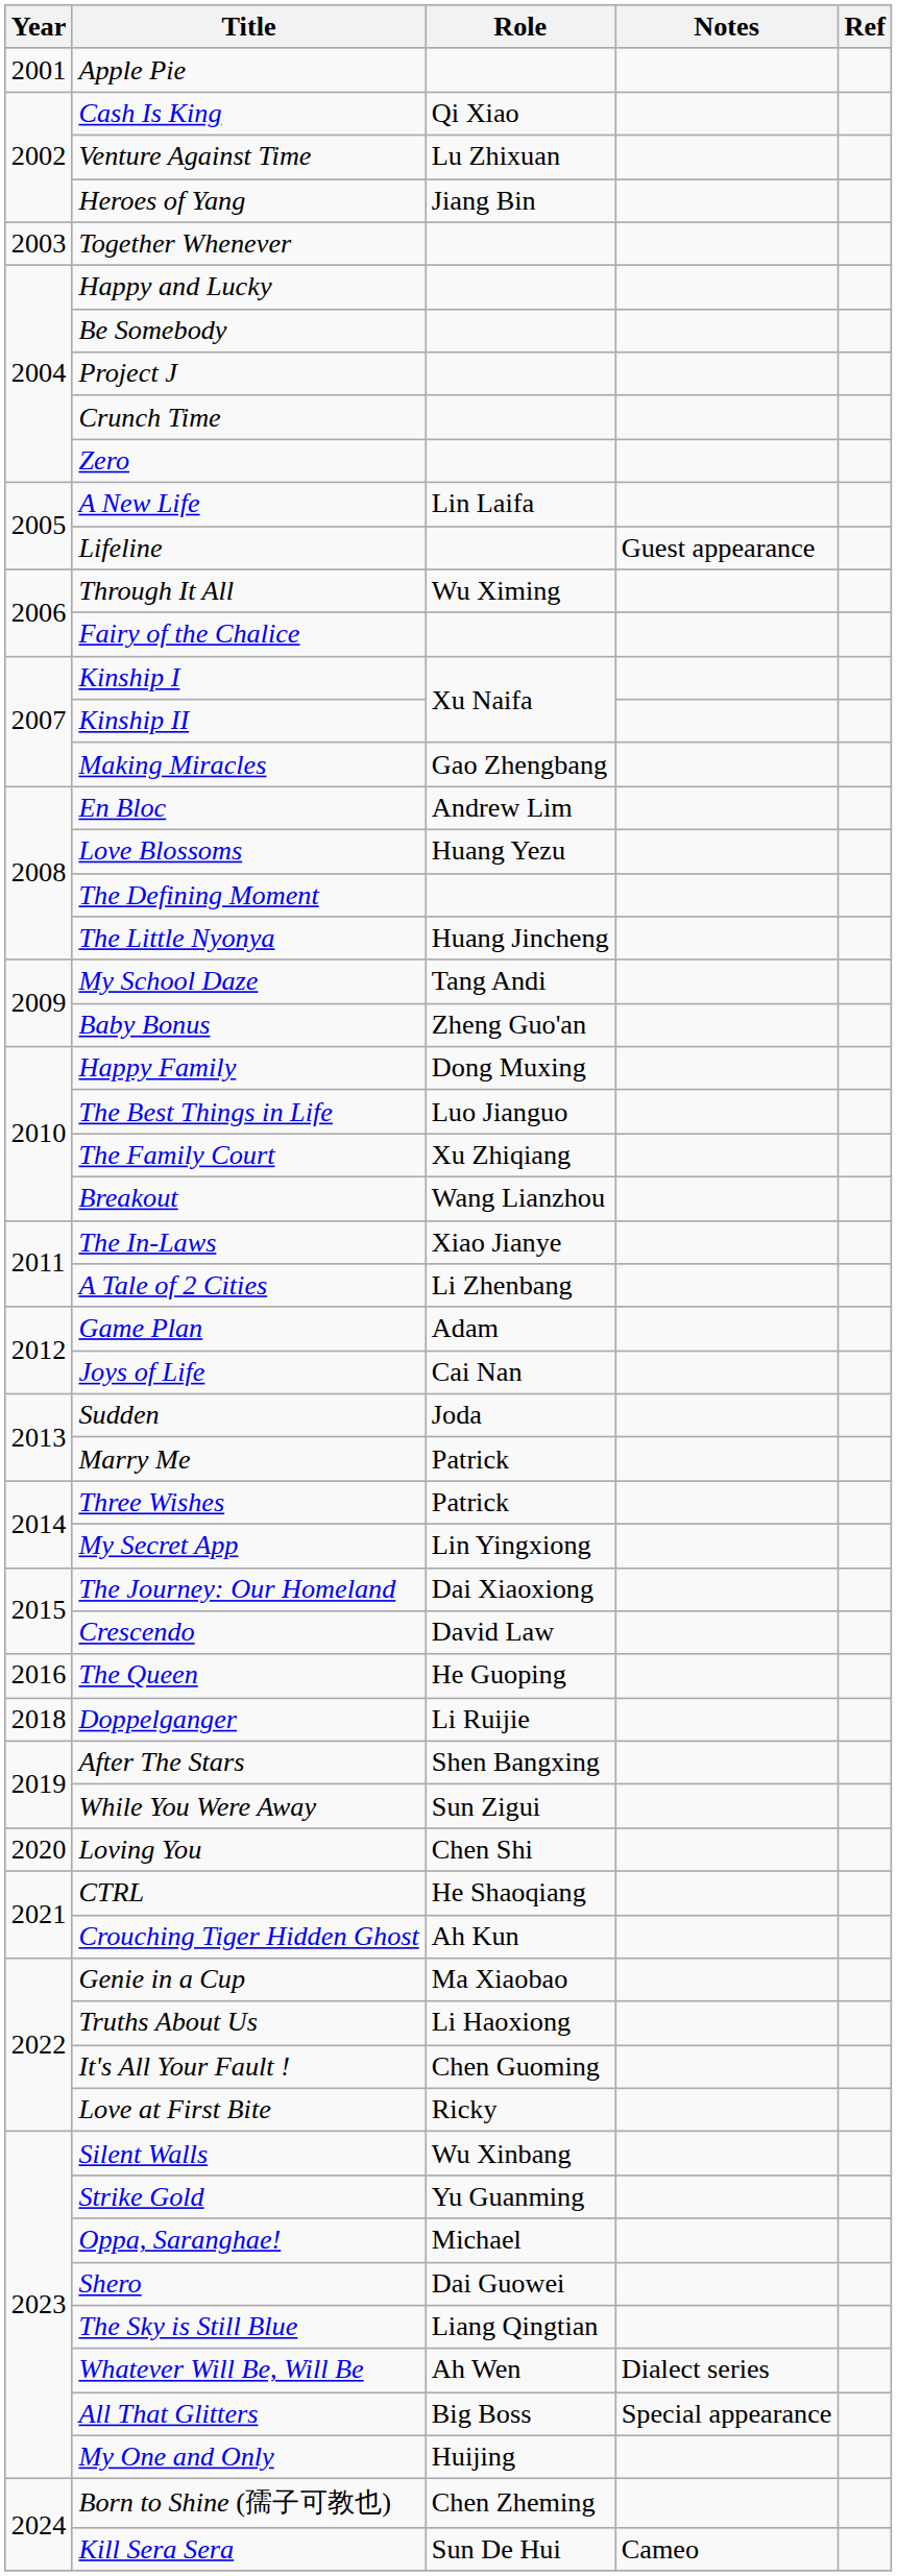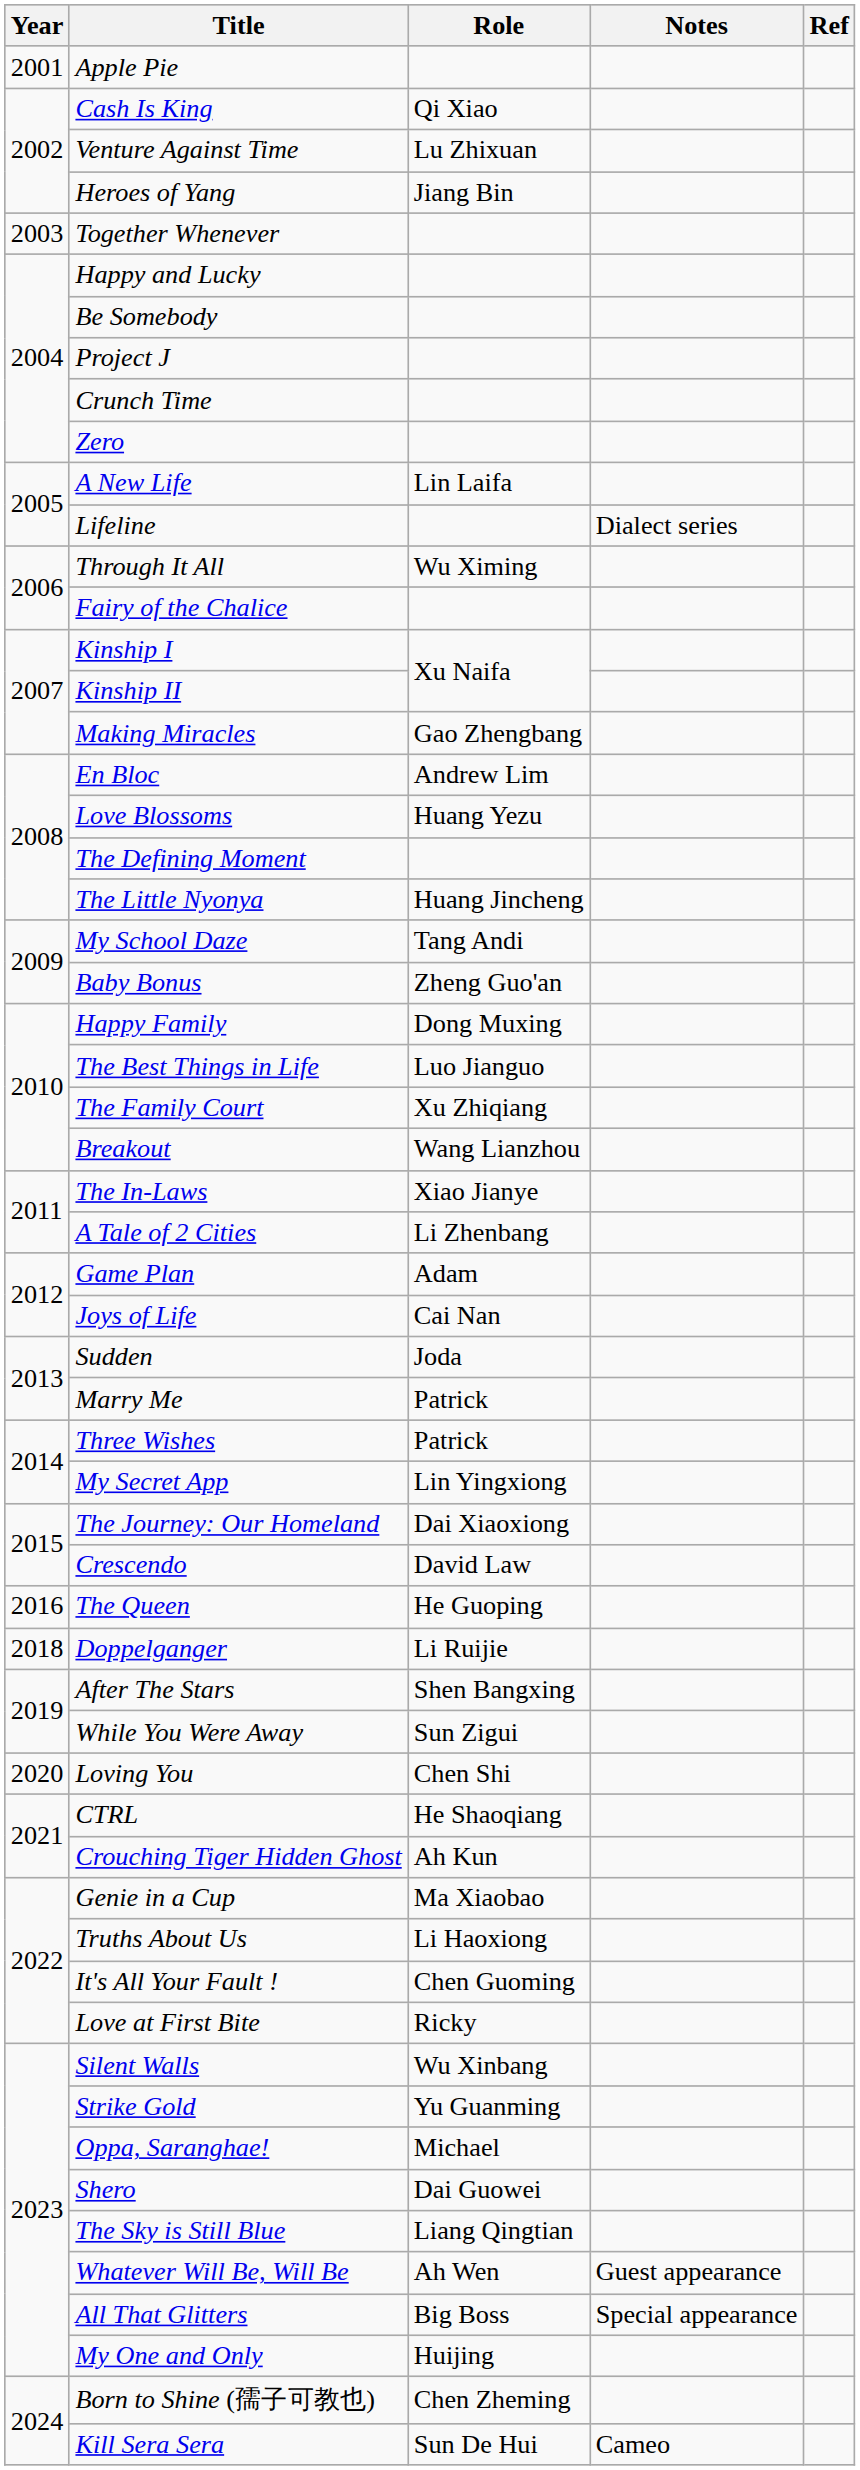 <table class="wikitable sortable">
 <tr>
 <th>Year</th>
 <th>Title</th>
 <th>Role</th>
 <th class="unsortable">Notes</th>
 <th class="unsortable">Ref</th>
 </tr>
 <tr>
 <td>2001</td>
 <td><em>Apple Pie</em></td>
 <td></td>
 <td></td>
 <td></td>
 </tr>
 <tr>
 <td rowspan="3">2002</td>
 <td><em><a href='#'>Cash Is King</a></em></td>
 <td>Qi Xiao</td>
 <td></td>
 <td></td>
 </tr>
 <tr>
 <td><em>Venture Against Time</em></td>
 <td>Lu Zhixuan</td>
 <td></td>
 <td></td>
 </tr>
 <tr>
 <td><em>Heroes of Yang</em></td>
 <td>Jiang Bin</td>
 <td></td>
 <td></td>
 </tr>
 <tr>
 <td>2003</td>
 <td><em>Together Whenever</em></td>
 <td></td>
 <td></td>
 <td></td>
 </tr>
 <tr>
 <td rowspan="5">2004</td>
 <td><em>Happy and Lucky</em></td>
 <td></td>
 <td></td>
 <td></td>
 </tr>
 <tr>
 <td><em>Be Somebody</em></td>
 <td></td>
 <td></td>
 <td></td>
 </tr>
 <tr>
 <td><em>Project J</em></td>
 <td></td>
 <td></td>
 <td></td>
 </tr>
 <tr>
 <td><em>Crunch Time</em></td>
 <td></td>
 <td></td>
 <td></td>
 </tr>
 <tr>
 <td><em><a href='#'>Zero</a></em></td>
 <td></td>
 <td></td>
 <td></td>
 </tr>
 <tr>
 <td rowspan="2">2005</td>
 <td><em><a href='#'>A New Life</a></em></td>
 <td>Lin Laifa</td>
 <td></td>
 <td></td>
 </tr>
 <tr>
 <td><em>Lifeline</em></td>
 <td></td>
-<td>Guest appearance</td>
+<td>Dialect series</td>
 <td></td>
 </tr>
 <tr>
 <td rowspan="2">2006</td>
 <td><em>Through It All</em></td>
 <td>Wu Ximing</td>
 <td></td>
 <td></td>
 </tr>
 <tr>
 <td><em><a href='#'>Fairy of the Chalice</a></em></td>
 <td></td>
 <td></td>
 <td></td>
 </tr>
 <tr>
 <td rowspan="3">2007</td>
 <td><em><a href='#'>Kinship I</a></em></td>
 <td rowspan="2">Xu Naifa</td>
 <td></td>
 <td></td>
 </tr>
 <tr>
 <td><em><a href='#'>Kinship II</a></em></td>
 <td></td>
 <td></td>
 </tr>
 <tr>
 <td><em><a href='#'>Making Miracles</a></em></td>
 <td>Gao Zhengbang</td>
 <td></td>
 <td></td>
 </tr>
 <tr>
 <td rowspan="4">2008</td>
 <td><em><a href='#'>En Bloc</a></em></td>
 <td>Andrew Lim</td>
 <td></td>
 <td></td>
 </tr>
 <tr>
 <td><em><a href='#'>Love Blossoms</a></em></td>
 <td>Huang Yezu</td>
 <td></td>
 <td></td>
 </tr>
 <tr>
 <td><em><a href='#'>The Defining Moment</a></em></td>
 <td></td>
 <td></td>
 <td></td>
 </tr>
 <tr>
 <td><em><a href='#'>The Little Nyonya</a></em></td>
 <td>Huang Jincheng</td>
 <td></td>
 <td></td>
 </tr>
 <tr>
 <td rowspan="2">2009</td>
 <td><em><a href='#'>My School Daze</a></em></td>
 <td>Tang Andi</td>
 <td></td>
 <td></td>
 </tr>
 <tr>
 <td><em><a href='#'>Baby Bonus</a></em></td>
 <td>Zheng Guo'an</td>
 <td></td>
 <td></td>
 </tr>
 <tr>
 <td rowspan="4">2010</td>
 <td><em><a href='#'>Happy Family</a></em></td>
 <td>Dong Muxing</td>
 <td></td>
 <td></td>
 </tr>
 <tr>
 <td><em><a href='#'>The Best Things in Life</a></em></td>
 <td>Luo Jianguo</td>
 <td></td>
 <td></td>
 </tr>
 <tr>
 <td><em><a href='#'>The Family Court</a></em></td>
 <td>Xu Zhiqiang</td>
 <td></td>
 <td></td>
 </tr>
 <tr>
 <td><em><a href='#'>Breakout</a></em></td>
 <td>Wang Lianzhou</td>
 <td></td>
 <td></td>
 </tr>
 <tr>
 <td rowspan="2">2011</td>
 <td><em><a href='#'>The In-Laws</a></em></td>
 <td>Xiao Jianye</td>
 <td></td>
 <td></td>
 </tr>
 <tr>
 <td><em><a href='#'>A Tale of 2 Cities</a></em></td>
 <td>Li Zhenbang</td>
 <td></td>
 <td></td>
 </tr>
 <tr>
 <td rowspan="2">2012</td>
 <td><em><a href='#'>Game Plan</a></em></td>
 <td>Adam</td>
 <td></td>
 <td></td>
 </tr>
 <tr>
 <td><em><a href='#'>Joys of Life</a></em></td>
 <td>Cai Nan</td>
 <td></td>
 <td></td>
 </tr>
 <tr>
 <td rowspan="2">2013</td>
 <td><em>Sudden</em></td>
 <td>Joda</td>
 <td></td>
 <td></td>
 </tr>
 <tr>
 <td><em>Marry Me</em></td>
 <td>Patrick</td>
 <td></td>
 <td></td>
 </tr>
 <tr>
 <td rowspan="2">2014</td>
 <td><em><a href='#'>Three Wishes</a></em></td>
 <td>Patrick</td>
 <td></td>
 <td></td>
 </tr>
 <tr>
 <td><em><a href='#'>My Secret App</a></em></td>
 <td>Lin Yingxiong</td>
 <td></td>
 <td></td>
 </tr>
 <tr>
 <td rowspan="2">2015</td>
 <td><em><a href='#'>The Journey: Our Homeland</a></em></td>
 <td>Dai Xiaoxiong</td>
 <td></td>
 <td></td>
 </tr>
 <tr>
 <td><em><a href='#'>Crescendo</a></em></td>
 <td>David Law</td>
 <td></td>
 <td></td>
 </tr>
 <tr>
 <td>2016</td>
 <td><em><a href='#'>The Queen</a></em></td>
 <td>He Guoping</td>
 <td></td>
 <td></td>
 </tr>
 <tr>
 <td>2018</td>
 <td><em><a href='#'>Doppelganger</a></em></td>
 <td>Li Ruijie</td>
 <td></td>
 <td></td>
 </tr>
 <tr>
 <td rowspan="2">2019</td>
 <td><em>After The Stars</em></td>
 <td>Shen Bangxing</td>
 <td></td>
 <td></td>
 </tr>
 <tr>
 <td><em>While You Were Away</em></td>
 <td>Sun Zigui</td>
 <td></td>
 <td></td>
 </tr>
 <tr>
 <td rowspan="1">2020</td>
 <td><em>Loving You</em></td>
 <td>Chen Shi</td>
 <td></td>
 <td></td>
 </tr>
 <tr>
 <td rowspan="2">2021</td>
 <td><em>CTRL</em></td>
 <td>He Shaoqiang</td>
 <td></td>
 <td></td>
 </tr>
 <tr>
 <td><em><a href='#'>Crouching Tiger Hidden Ghost</a></em></td>
 <td>Ah Kun</td>
 <td></td>
 <td></td>
 </tr>
 <tr>
 <td rowspan="4">2022</td>
 <td><em>Genie in a Cup</em></td>
 <td>Ma Xiaobao</td>
 <td></td>
 <td></td>
 </tr>
 <tr>
 <td><em>Truths About Us</em></td>
 <td>Li Haoxiong</td>
 <td></td>
 <td></td>
 </tr>
 <tr>
 <td><em>It's All Your Fault !</em></td>
 <td>Chen Guoming</td>
 <td></td>
 <td></td>
 </tr>
 <tr>
 <td><em> Love at First Bite</em></td>
 <td>Ricky</td>
 <td></td>
 <td></td>
 </tr>
 <tr>
 <td rowspan="8">2023</td>
 <td><em><a href='#'>Silent Walls</a></em></td>
 <td>Wu Xinbang</td>
 <td></td>
 <td></td>
 </tr>
 <tr>
 <td><em><a href='#'>Strike Gold</a></em></td>
 <td>Yu Guanming</td>
 <td></td>
 <td></td>
 </tr>
 <tr>
 <td><em><a href='#'>Oppa, Saranghae!</a></em></td>
 <td>Michael</td>
 <td></td>
 <td></td>
 </tr>
 <tr>
 <td><em><a href='#'>Shero</a></em></td>
 <td>Dai Guowei</td>
 <td></td>
 <td></td>
 </tr>
 <tr>
 <td><em><a href='#'>The Sky is Still Blue</a></em></td>
 <td>Liang Qingtian</td>
 <td></td>
 <td></td>
 </tr>
 <tr>
 <td><em><a href='#'>Whatever Will Be, Will Be</a></em></td>
 <td>Ah Wen</td>
-<td>Dialect series</td>
+<td>Guest appearance</td>
 <td></td>
 </tr>
 <tr>
 <td><em><a href='#'>All That Glitters</a></em></td>
 <td>Big Boss</td>
 <td>Special appearance</td>
 <td></td>
 </tr>
 <tr>
 <td><em><a href='#'>My One and Only</a></em></td>
 <td>Huijing</td>
 <td></td>
 <td></td>
 </tr>
 <tr>
 <td rowspan="2">2024</td>
 <td><em>Born to Shine</em> (孺子可教也)</td>
 <td>Chen Zheming</td>
 <td></td>
 <td></td>
 </tr>
 <tr>
 <td><em><a href='#'>Kill Sera Sera</a></em></td>
 <td>Sun De Hui</td>
 <td>Cameo</td>
 </tr>
 </table>
